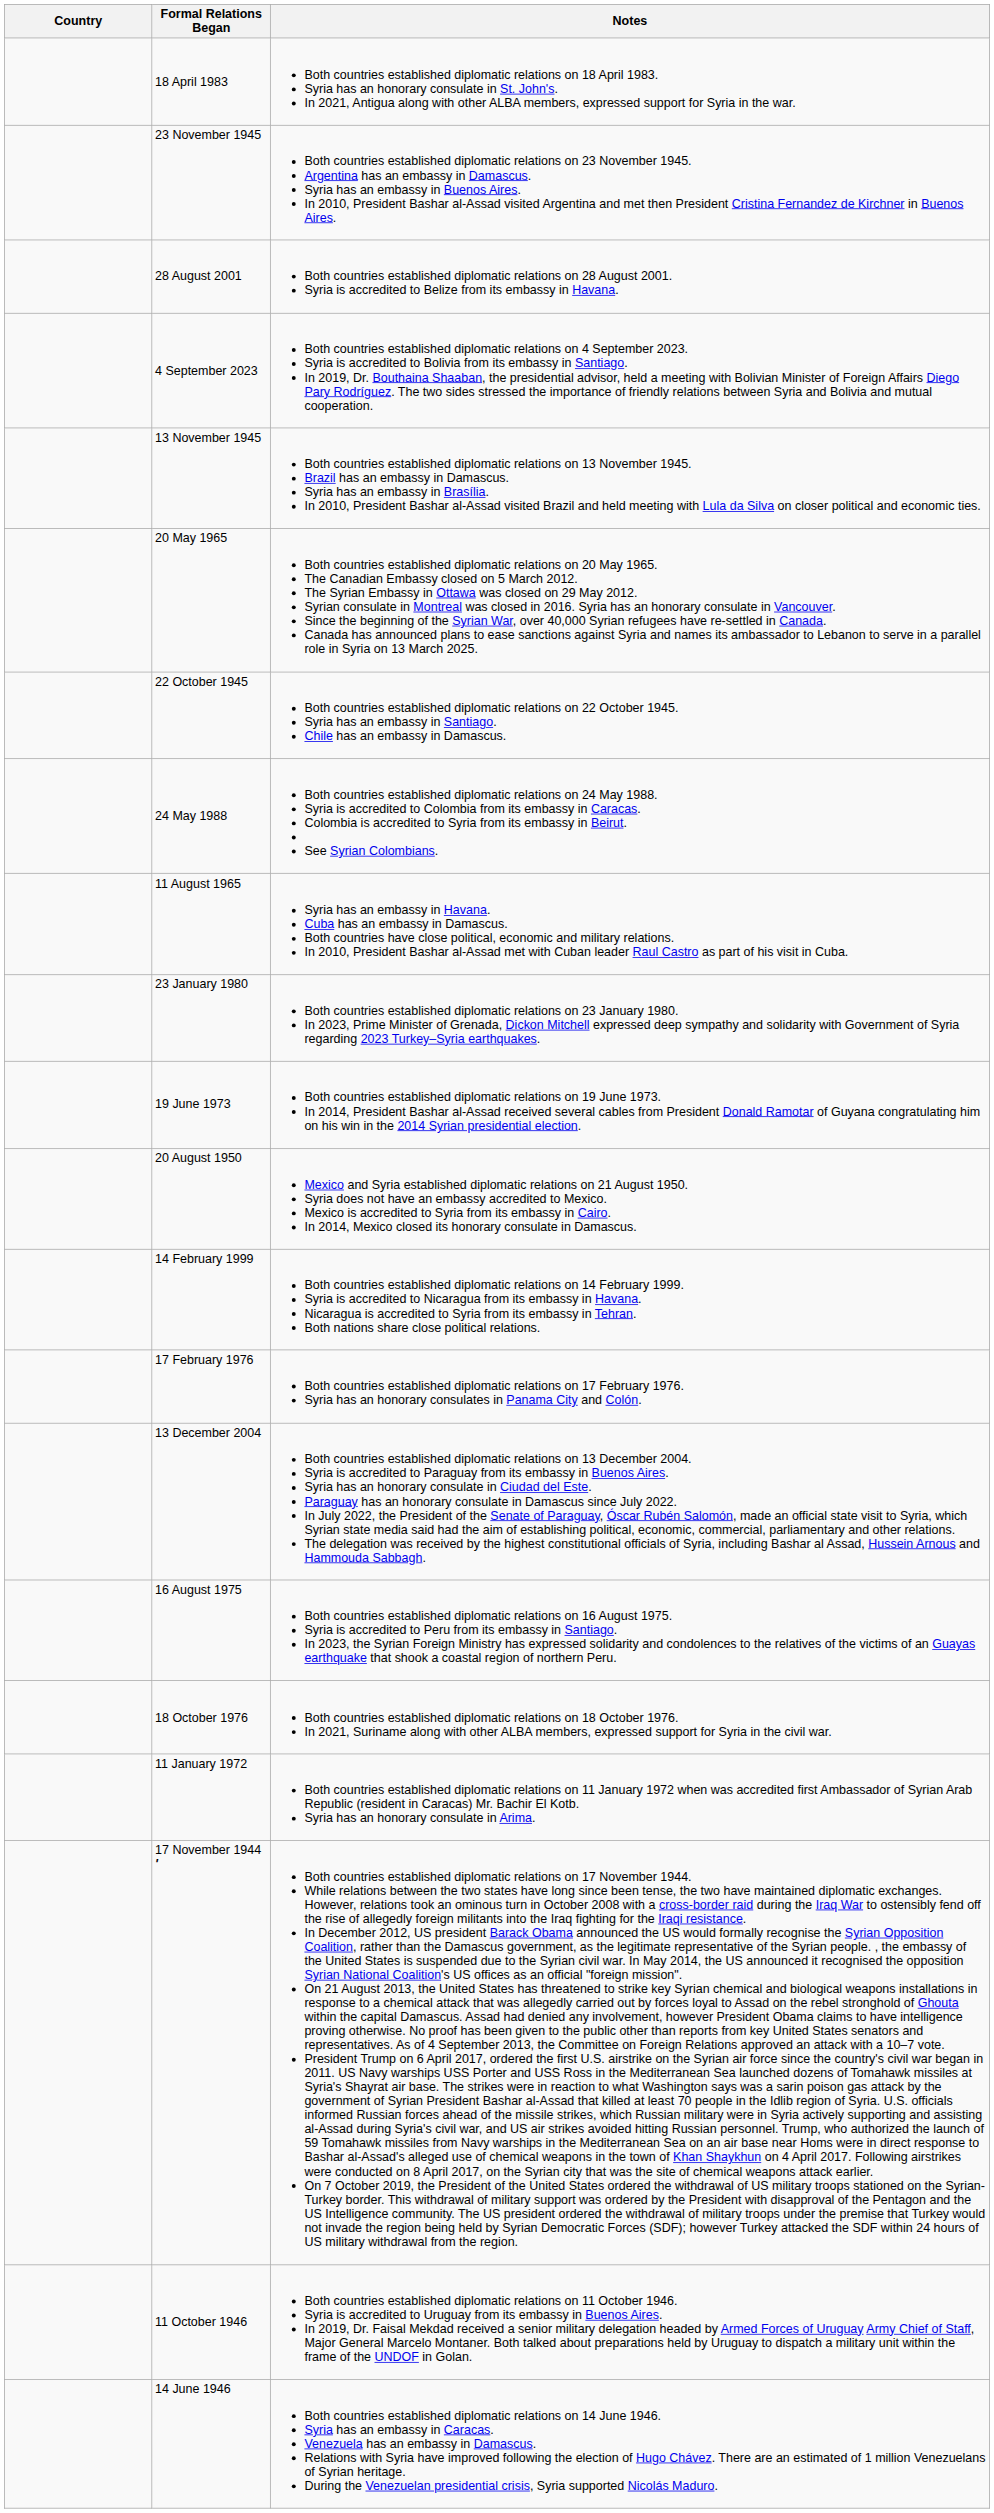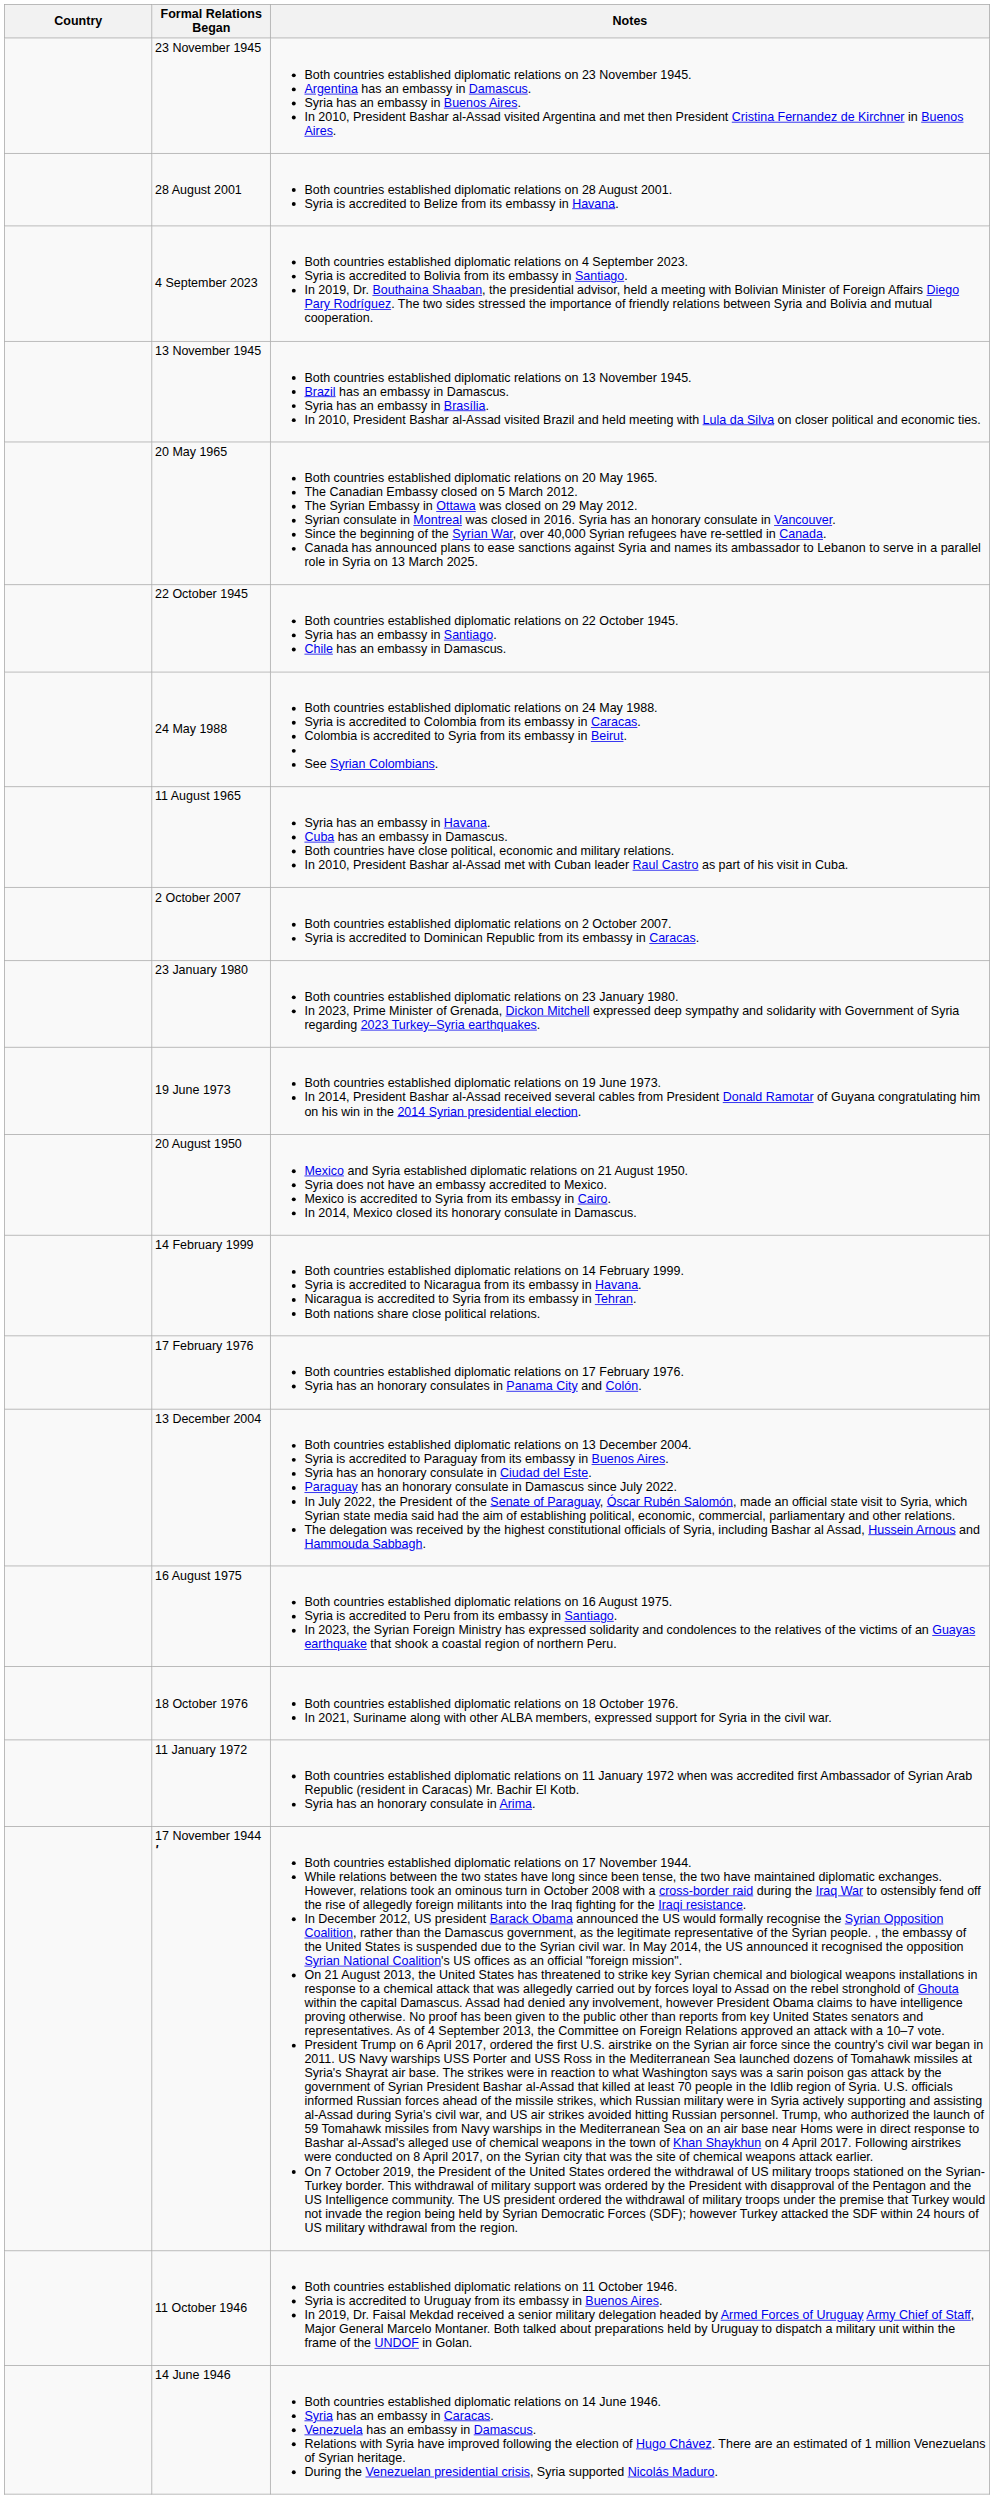 <table class="wikitable sortable" style="width:100%; margin:auto;">
 <tr>
 <th style="width:15%;">Country</th>
 <th style="width:12%;">Formal Relations Began</th>
 <th>Notes</th>
-</tr>
-<tr>
-<td></td>
-<td>18 April 1983</td>
-<td><br><ul><li>Both countries established diplomatic relations on 18 April 1983.</li><li>Syria has an honorary consulate in <a href='#'>St. John's</a>.</li><li>In 2021, Antigua along with other ALBA members, expressed support for Syria in the war.</li></ul></td>
 </tr>
 <tr valign="top">
 <td></td>
 <td>23 November 1945</td>
 <td><br><ul><li>Both countries established diplomatic relations on 23 November 1945.</li><li><a href='#'>Argentina</a> has an embassy in <a href='#'>Damascus</a>.</li><li>Syria has an embassy in <a href='#'>Buenos Aires</a>.</li><li>In 2010, President Bashar al-Assad visited Argentina and met then President <a href='#'>Cristina Fernandez de Kirchner</a> in <a href='#'>Buenos Aires</a>.</li></ul></td>
 </tr>
 <tr>
 <td></td>
 <td>28 August 2001</td>
 <td><br><ul><li>Both countries established diplomatic relations on 28 August 2001.</li><li>Syria is accredited to Belize from its embassy in <a href='#'>Havana</a>.</li></ul></td>
 </tr>
 <tr>
 <td></td>
 <td>4 September 2023</td>
 <td><br><ul><li>Both countries established diplomatic relations on 4 September 2023.</li><li>Syria is accredited to Bolivia from its embassy in <a href='#'>Santiago</a>.</li><li>In 2019, Dr. <a href='#'>Bouthaina Shaaban</a>, the presidential advisor, held a meeting with Bolivian Minister of Foreign Affairs <a href='#'>Diego Pary Rodríguez</a>. The two sides stressed the importance of friendly relations between Syria and Bolivia and mutual cooperation.</li></ul></td>
 </tr>
 <tr valign="top">
 <td></td>
 <td>13 November 1945</td>
 <td><br><ul><li>Both countries established diplomatic relations on 13 November 1945.</li><li><a href='#'>Brazil</a> has an embassy in Damascus.</li><li>Syria has an embassy in <a href='#'>Brasília</a>.</li><li>In 2010, President Bashar al-Assad visited Brazil and held meeting with <a href='#'>Lula da Silva</a> on closer political and economic ties.</li></ul></td>
 </tr>
 <tr valign="top">
 <td></td>
 <td>20 May 1965</td>
 <td><br><ul><li>Both countries established diplomatic relations on 20 May 1965.</li><li>The Canadian Embassy closed on 5 March 2012.</li><li>The Syrian Embassy in <a href='#'>Ottawa</a> was closed on 29 May 2012.</li><li>Syrian consulate in <a href='#'>Montreal</a> was closed in 2016. Syria has an honorary consulate in <a href='#'>Vancouver</a>.</li><li>Since the beginning of the <a href='#'>Syrian War</a>, over 40,000 Syrian refugees have re-settled in <a href='#'>Canada</a>.</li><li>Canada has announced plans to ease sanctions against Syria and names its ambassador to Lebanon to serve in a parallel role in Syria on 13 March 2025.</li></ul></td>
 </tr>
 <tr valign="top">
 <td></td>
 <td>22 October 1945</td>
 <td><br><ul><li>Both countries established diplomatic relations on 22 October 1945.</li><li>Syria has an embassy in <a href='#'>Santiago</a>.</li><li><a href='#'>Chile</a> has an embassy in Damascus.</li></ul></td>
 </tr>
 <tr>
 <td></td>
 <td>24 May 1988</td>
 <td><br><ul><li>Both countries established diplomatic relations on 24 May 1988.</li><li>Syria is accredited to Colombia from its embassy in <a href='#'>Caracas</a>.</li><li>Colombia is accredited to Syria from its embassy in <a href='#'>Beirut</a>.</li><li></li><li>See <a href='#'>Syrian Colombians</a>.</li></ul></td>
 </tr>
 <tr valign="top">
 <td></td>
 <td>11 August 1965</td>
 <td><br><ul><li>Syria has an embassy in <a href='#'>Havana</a>.</li><li><a href='#'>Cuba</a> has an embassy in Damascus.</li><li>Both countries have close political, economic and military relations.</li><li>In 2010, President Bashar al-Assad met with Cuban leader <a href='#'>Raul Castro</a> as part of his visit in Cuba.</li></ul></td>
+</tr>
+<tr valign="top">
+<td></td>
+<td>2 October 2007</td>
+<td><br><ul><li>Both countries established diplomatic relations on 2 October 2007.</li><li>Syria is accredited to Dominican Republic from its embassy in <a href='#'>Caracas</a>.</li></ul></td>
 </tr>
 <tr valign="top">
 <td></td>
 <td>23 January 1980</td>
 <td><br><ul><li>Both countries established diplomatic relations on 23 January 1980.</li><li>In 2023, Prime Minister of Grenada, <a href='#'>Dickon Mitchell</a> expressed deep sympathy and solidarity with Government of Syria regarding <a href='#'>2023 Turkey–Syria earthquakes</a>.</li></ul></td>
 </tr>
 <tr>
 <td></td>
 <td>19 June 1973</td>
 <td><br><ul><li>Both countries established diplomatic relations on 19 June 1973.</li><li>In 2014, President Bashar al-Assad received several cables from President <a href='#'>Donald Ramotar</a> of Guyana congratulating him on his win in the <a href='#'>2014 Syrian presidential election</a>.</li></ul></td>
 </tr>
 <tr valign="top">
 <td></td>
 <td>20 August 1950</td>
 <td><br><ul><li><a href='#'>Mexico</a> and Syria established diplomatic relations on 21 August 1950.</li><li>Syria does not have an embassy accredited to Mexico.</li><li>Mexico is accredited to Syria from its embassy in <a href='#'>Cairo</a>.</li><li>In 2014, Mexico closed its honorary consulate in Damascus.</li></ul></td>
 </tr>
 <tr valign="top">
 <td></td>
 <td>14 February 1999</td>
 <td><br><ul><li>Both countries established diplomatic relations on 14 February 1999.</li><li>Syria is accredited to Nicaragua from its embassy in <a href='#'>Havana</a>.</li><li>Nicaragua is accredited to Syria from its embassy in <a href='#'>Tehran</a>.</li><li>Both nations share close political relations.</li></ul></td>
 </tr>
 <tr valign="top">
 <td></td>
 <td>17 February 1976</td>
 <td><br><ul><li>Both countries established diplomatic relations on 17 February 1976.</li><li>Syria has an honorary consulates in <a href='#'>Panama City</a> and <a href='#'>Colón</a>.</li></ul></td>
 </tr>
 <tr valign="top">
 <td></td>
 <td>13 December 2004</td>
 <td><br><ul><li>Both countries established diplomatic relations on 13 December 2004.</li><li>Syria is accredited to Paraguay from its embassy in <a href='#'>Buenos Aires</a>.</li><li>Syria has an honorary consulate in <a href='#'>Ciudad del Este</a>.</li><li><a href='#'>Paraguay</a> has an honorary consulate in Damascus since July 2022.</li><li>In July 2022, the President of the <a href='#'>Senate of Paraguay</a>, <a href='#'>Óscar Rubén Salomón</a>, made an official state visit to Syria, which Syrian state media said had the aim of establishing political, economic, commercial, parliamentary and other relations.</li><li>The delegation was received by the highest constitutional officials of Syria, including Bashar al Assad, <a href='#'>Hussein Arnous</a> and <a href='#'>Hammouda Sabbagh</a>.</li></ul></td>
 </tr>
 <tr valign="top">
 <td></td>
 <td>16 August 1975</td>
 <td><br><ul><li>Both countries established diplomatic relations on 16 August 1975.</li><li>Syria is accredited to Peru from its embassy in <a href='#'>Santiago</a>.</li><li>In 2023, the Syrian Foreign Ministry has expressed solidarity and condolences to the relatives of the victims of an <a href='#'>Guayas earthquake</a> that shook a coastal region of northern Peru.</li></ul></td>
 </tr>
 <tr>
 <td></td>
 <td>18 October 1976</td>
 <td><br><ul><li>Both countries established diplomatic relations on 18 October 1976.</li><li>In 2021, Suriname along with other ALBA members, expressed support for Syria in the civil war.</li></ul></td>
 </tr>
 <tr valign="top">
 <td></td>
 <td>11 January 1972</td>
 <td><br><ul><li>Both countries established diplomatic relations on 11 January 1972 when was accredited first Ambassador of Syrian Arab Republic (resident in Caracas) Mr. Bachir El Kotb.</li><li>Syria has an honorary consulate in <a href='#'>Arima</a>.</li></ul></td>
 </tr>
 <tr valign="top">
 <td></td>
 <td>17 November 1944<br><strong><em>'</td>
 <td><br><ul><li>Both countries established diplomatic relations on 17 November 1944.</li><li>While relations between the two states have long since been tense, the two have maintained diplomatic exchanges. However, relations took an ominous turn in October 2008 with a <a href='#'>cross-border raid</a> during the <a href='#'>Iraq War</a> to ostensibly fend off the rise of allegedly foreign militants into the Iraq fighting for the <a href='#'>Iraqi resistance</a>.</li><li>In December 2012, US president <a href='#'>Barack Obama</a> announced the US would formally recognise the <a href='#'>Syrian Opposition Coalition</a>, rather than the Damascus government, as the legitimate representative of the Syrian people. , the embassy of the United States is suspended due to the Syrian civil war. In May 2014, the US announced it recognised the opposition <a href='#'>Syrian National Coalition</a>'s US offices as an official "foreign mission".</li><li>On 21 August 2013, the United States has threatened to strike key Syrian chemical and biological weapons installations in response to a chemical attack that was allegedly carried out by forces loyal to Assad on the rebel stronghold of <a href='#'>Ghouta</a> within the capital Damascus. Assad had denied any involvement, however President Obama claims to have intelligence proving otherwise. No proof has been given to the public other than reports from key United States senators and representatives. As of 4 September 2013, the Committee on Foreign Relations approved an attack with a 10–7 vote.</li><li>President Trump on 6 April 2017, ordered the first U.S. airstrike on the Syrian air force since the country's civil war began in 2011. US Navy warships USS Porter and USS Ross in the Mediterranean Sea launched dozens of Tomahawk missiles at Syria's Shayrat air base.  The strikes were in reaction to what Washington says was a sarin poison gas attack by the government of Syrian President Bashar al-Assad that killed at least 70 people in the Idlib region of Syria.  U.S. officials informed Russian forces ahead of the missile strikes, which Russian military were in Syria actively supporting and assisting al-Assad during Syria's civil war, and US air strikes avoided hitting Russian personnel. Trump, who authorized the launch of 59 Tomahawk missiles from Navy warships in the Mediterranean Sea on an air base near Homs were in direct response to Bashar al-Assad's alleged use of chemical weapons in the town of <a href='#'>Khan Shaykhun</a> on 4 April 2017. Following airstrikes were conducted on 8 April 2017, on the Syrian city that was the site of chemical weapons attack earlier.</li><li>On 7 October 2019, the President of the United States ordered the withdrawal of US military troops stationed on the Syrian-Turkey border. This withdrawal of military support was ordered by the President with disapproval of the Pentagon and the US Intelligence community. The US president ordered the withdrawal of military troops under the premise that Turkey would not invade the region being held by Syrian Democratic Forces (SDF); however Turkey attacked the SDF within 24 hours of US military withdrawal from the region.</li></ul></td>
 </tr>
 <tr>
 <td></td>
 <td>11 October 1946</td>
 <td><br><ul><li>Both countries established diplomatic relations on 11 October 1946.</li><li>Syria is accredited to Uruguay from its embassy in <a href='#'>Buenos Aires</a>.</li><li>In 2019, Dr. Faisal Mekdad received a senior military delegation headed by <a href='#'>Armed Forces of Uruguay</a> <a href='#'>Army Chief of Staff</a>, Major General Marcelo Montaner. Both talked about preparations held by Uruguay to dispatch a military unit within the frame of the <a href='#'>UNDOF</a> in Golan.</li></ul></td>
 </tr>
 <tr valign="top">
 <td></td>
 <td>14 June 1946</td>
 <td><br><ul><li>Both countries established diplomatic relations on 14 June 1946.</li><li><a href='#'>Syria</a> has an embassy in <a href='#'>Caracas</a>.</li><li><a href='#'>Venezuela</a> has an embassy in <a href='#'>Damascus</a>.</li><li>Relations with Syria have improved following the election of <a href='#'>Hugo Chávez</a>. There are an estimated of 1 million Venezuelans of Syrian heritage.</li><li>During the <a href='#'>Venezuelan presidential crisis</a>, Syria supported <a href='#'>Nicolás Maduro</a>.</li></ul></td>
 </tr>
 </table>
